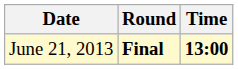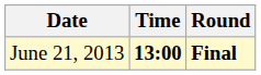 <table class="wikitable">
 <tr>
 <th>Date</th>
+<th>Time</th>
 <th>Round</th>
-<th>Time</th>
 </tr>
 <tr style=background:lemonchiffon>
 <td>June 21, 2013</td>
+<td><strong>13:00</strong></td>
 <td><strong>Final</strong></td>
-<td><strong>13:00</strong></td>
 </tr>
 </table>
